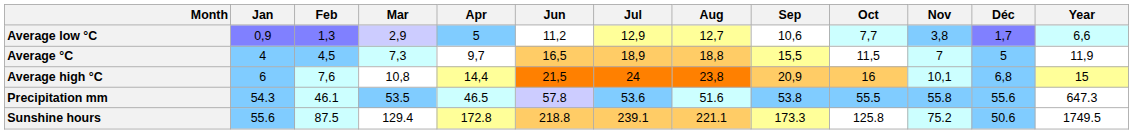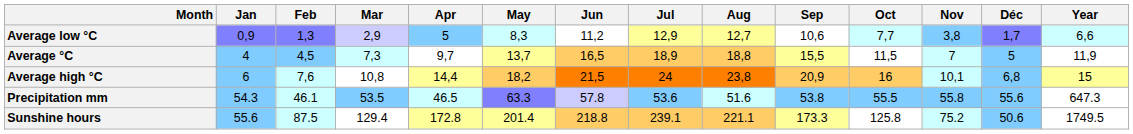 <table width="100%" class="wikitable" style="text-align:center;font-size:87%;line-height:120%">
 <tr>
 <th style="text-align:right">Month</th>
 <th>Jan</th>
 <th>Feb</th>
 <th>Mar</th>
 <th>Apr</th>
+<th>May</th>
 <th>Jun</th>
 <th>Jul</th>
 <th>Aug</th>
 <th>Sep</th>
 <th>Oct</th>
 <th>Nov</th>
 <th>Déc</th>
 <th>Year</th>
 </tr>
 <tr>
 <th style="text-align:left">Average low °C</th>
 <td style="background:#8080FF"><span>0,9</span></td>
 <td style="background:#8080FF"><span>1,3</span></td>
 <td style="background:#CCCCFF">2,9</td>
 <td style="background:#80CCFF">5</td>
+<td style="background:#CCFFFF">8,3</td>
 <td style="background:#FFFFFF">11,2</td>
 <td style="background:#FFFF99">12,9</td>
 <td style="background:#FFFF99">12,7</td>
 <td style="background:#FFFFFF">10,6</td>
 <td style="background:#CCFFFF">7,7</td>
 <td style="background:#80CCFF">3,8</td>
 <td style="background:#8080FF"><span>1,7</span></td>
 <td style="background:#CCFFFF">6,6</td>
 </tr>
 <tr>
 <th style="text-align:left">Average °C</th>
 <td style="background:#80CCFF">4</td>
 <td style="background:#80CCFF">4,5</td>
 <td style="background:#CCFFFF">7,3</td>
 <td style="background:#FFFFFF">9,7</td>
+<td style="background:#FFFF99">13,7</td>
 <td style="background:#FFCC66">16,5</td>
 <td style="background:#FFCC66">18,9</td>
 <td style="background:#FFCC66">18,8</td>
 <td style="background:#FFFF99">15,5</td>
 <td style="background:#FFFFFF">11,5</td>
 <td style="background:#CCFFFF">7</td>
 <td style="background:#80CCFF">5</td>
 <td style="background:#FFFFFF">11,9</td>
 </tr>
 <tr>
 <th style="text-align:left">Average high °C</th>
 <td style="background:#80CCFF">6</td>
 <td style="background:#CCFFFF">7,6</td>
 <td style="background:#FFFFFF">10,8</td>
 <td style="background:#FFFF99">14,4</td>
+<td style="background:#FFCC66">18,2</td>
 <td style="background:#FF8000"><span>21,5</span></td>
 <td style="background:#FF8000"><span>24</span></td>
 <td style="background:#FF8000"><span>23,8</span></td>
 <td style="background:#FFCC66">20,9</td>
 <td style="background:#FFCC66">16</td>
 <td style="background:#CCFFFF">10,1</td>
 <td style="background:#80CCFF">6,8</td>
 <td style="background:#FFFF99">15</td>
 </tr>
 <tr>
 <th style="text-align:left">Precipitation mm</th>
 <td style="background:#80CCFF">54.3</td>
 <td style="background:#CCFFFF">46.1</td>
 <td style="background:#80CCFF">53.5</td>
 <td style="background:#CCFFFF">46.5</td>
+<td style="background:#8080FF"><span>63.3</span></td>
 <td style="background:#CCCCFF">57.8</td>
 <td style="background:#80CCFF">53.6</td>
 <td style="background:#CCFFFF">51.6</td>
 <td style="background:#80CCFF">53.8</td>
 <td style="background:#80CCFF">55.5</td>
 <td style="background:#80CCFF">55.8</td>
 <td style="background:#80CCFF">55.6</td>
 <td style="background:#FFFFFF">647.3</td>
 </tr>
 <tr>
 <th style="text-align:left">Sunshine hours</th>
 <td style="background:#80CCFF">55.6</td>
 <td style="background:#CCFFFF">87.5</td>
 <td style="background:#FFFFFF">129.4</td>
 <td style="background:#FFFF99">172.8</td>
+<td style="background:#FFFF99">201.4</td>
 <td style="background:#FFCC66">218.8</td>
 <td style="background:#FFCC66">239.1</td>
 <td style="background:#FFCC66">221.1</td>
 <td style="background:#FFFF99">173.3</td>
 <td style="background:#FFFFFF">125.8</td>
 <td style="background:#CCFFFF">75.2</td>
 <td style="background:#80CCFF">50.6</td>
 <td style="background:#FFFFFF">1749.5</td>
 </tr>
 </table>
